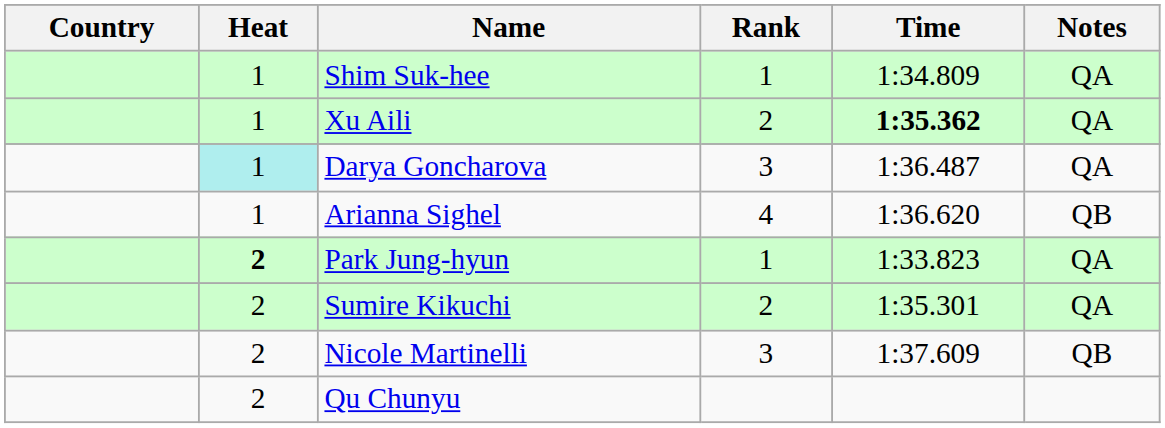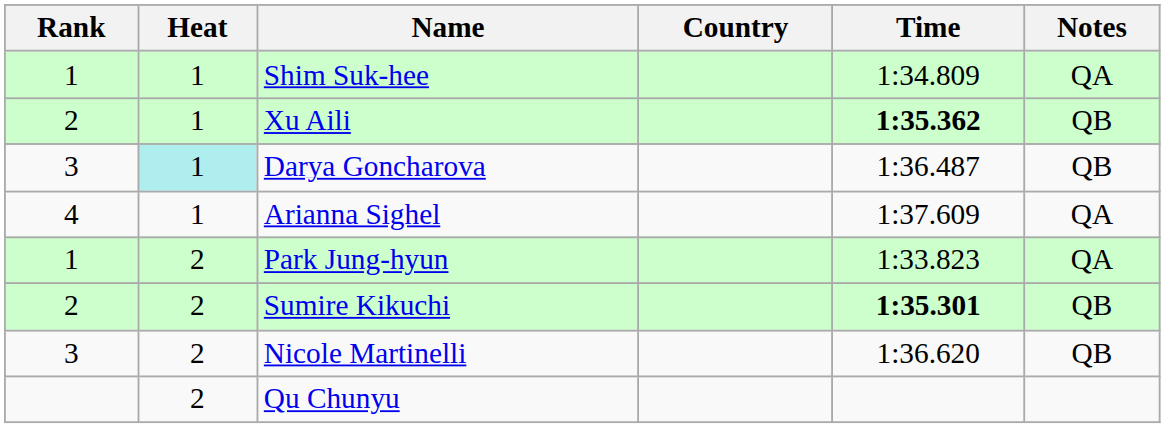 <table class="wikitable sortable" style="text-align:center" width=50%>
 <tr>
-<th>Country</th>
+<th>Rank</th>
 <th>Heat</th>
 <th>Name</th>
-<th>Rank</th>
+<th>Country</th>
 <th>Time</th>
 <th>Notes</th>
 </tr>
 <tr bgcolor=ccffcc>
-<td align=left></td>
+<td>1</td>
 <td>1</td>
 <td align=left><a href='#'>Shim Suk-hee</a></td>
-<td>1</td>
+<td align=left></td>
 <td>1:34.809</td>
 <td>QA</td>
 </tr>
 <tr bgcolor=ccffcc>
-<td align=left></td>
+<td>2</td>
 <td>1</td>
 <td align=left><a href='#'>Xu Aili</a></td>
-<td>2</td>
+<td align=left></td>
 <td><strong>1:35.362</strong></td>
+<td>QB</td>
+</tr>
+<tr>
+<td>3</td>
+<td style="background: paleturquoise;">1</td>
+<td align=left><a href='#'>Darya Goncharova</a></td>
+<td align=left></td>
+<td>1:36.487</td>
+<td>QB</td>
+</tr>
+<tr>
+<td>4</td>
+<td>1</td>
+<td align=left><a href='#'>Arianna Sighel</a></td>
+<td align=left></td>
+<td>1:37.609</td>
 <td>QA</td>
 </tr>
-<tr>
+<tr bgcolor=ccffcc>
+<td>1</td>
+<td>2</td>
+<td align=left><a href='#'>Park Jung-hyun</a></td>
 <td align=left></td>
-<td style="background: paleturquoise;">1</td>
-<td align=left><a href='#'>Darya Goncharova</a></td>
-<td>3</td>
-<td>1:36.487</td>
-<td>QA</td>
-</tr>
-<tr>
-<td align=left></td>
-<td>1</td>
-<td align=left><a href='#'>Arianna Sighel</a></td>
-<td>4</td>
-<td>1:36.620</td>
-<td>QB</td>
-</tr>
-<tr bgcolor=ccffcc>
-<td align=left></td>
-<td><strong>2</strong></td>
-<td align=left><a href='#'>Park Jung-hyun</a></td>
-<td>1</td>
 <td>1:33.823</td>
 <td>QA</td>
 </tr>
 <tr bgcolor=ccffcc>
-<td align=left></td>
+<td>2</td>
 <td>2</td>
 <td align=left><a href='#'>Sumire Kikuchi</a></td>
-<td>2</td>
-<td>1:35.301</td>
-<td>QA</td>
-</tr>
-<tr>
 <td align=left></td>
-<td>2</td>
-<td align=left><a href='#'>Nicole Martinelli</a></td>
-<td>3</td>
-<td>1:37.609</td>
+<td><strong>1:35.301</strong></td>
 <td>QB</td>
 </tr>
 <tr>
+<td>3</td>
+<td>2</td>
+<td align=left><a href='#'>Nicole Martinelli</a></td>
 <td align=left></td>
+<td>1:36.620</td>
+<td>QB</td>
+</tr>
+<tr>
+<td></td>
 <td>2</td>
 <td align=left><a href='#'>Qu Chunyu</a></td>
-<td></td>
+<td align=left></td>
 <td></td>
 <td></td>
 </tr>
 </table>
